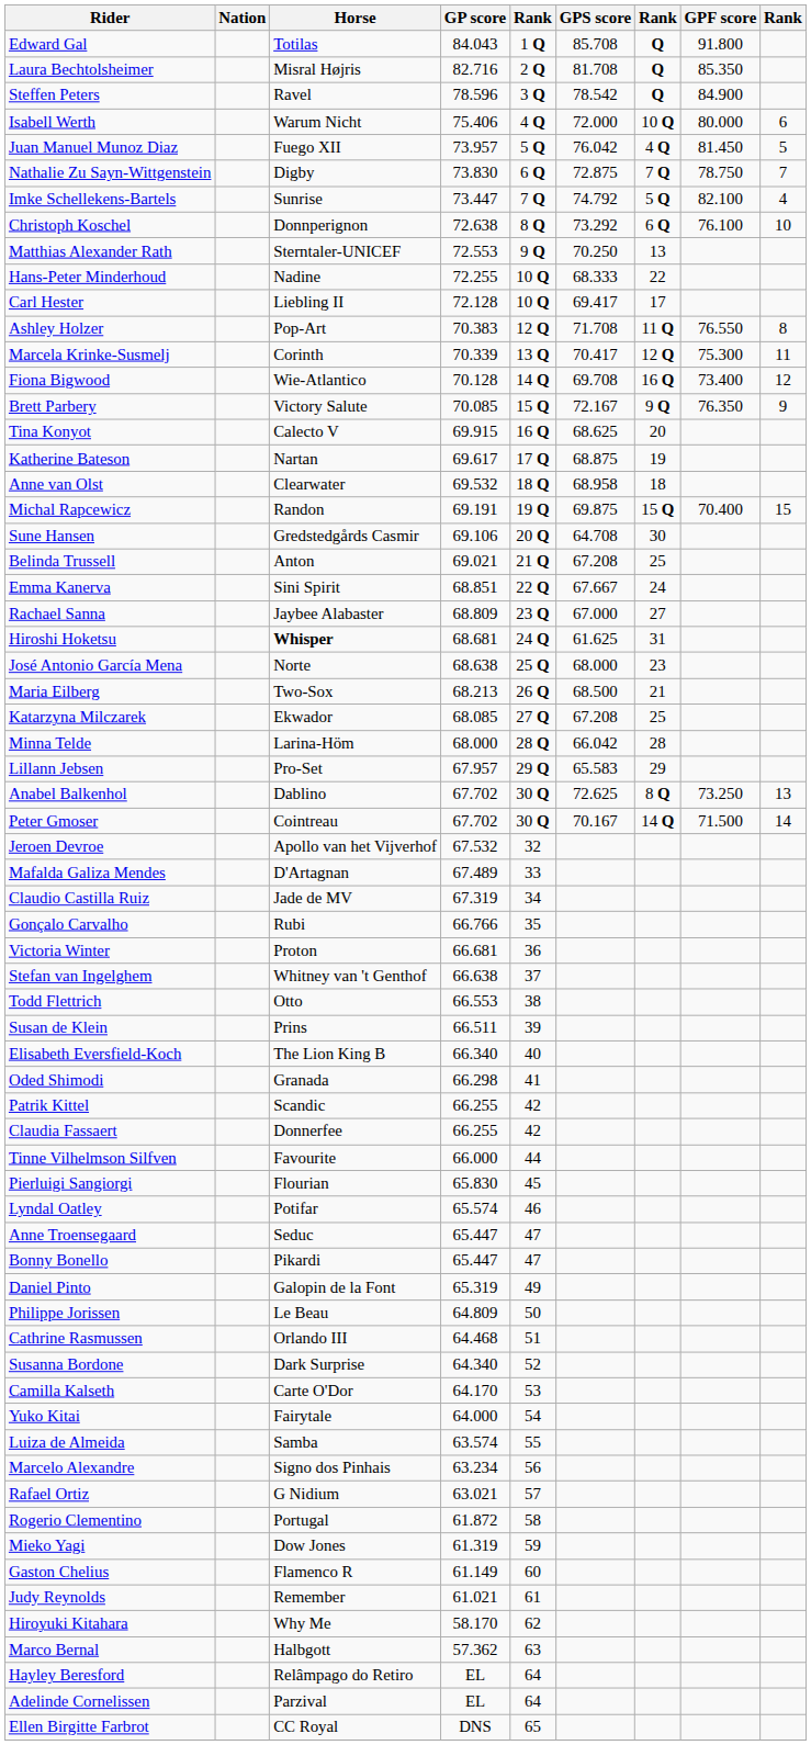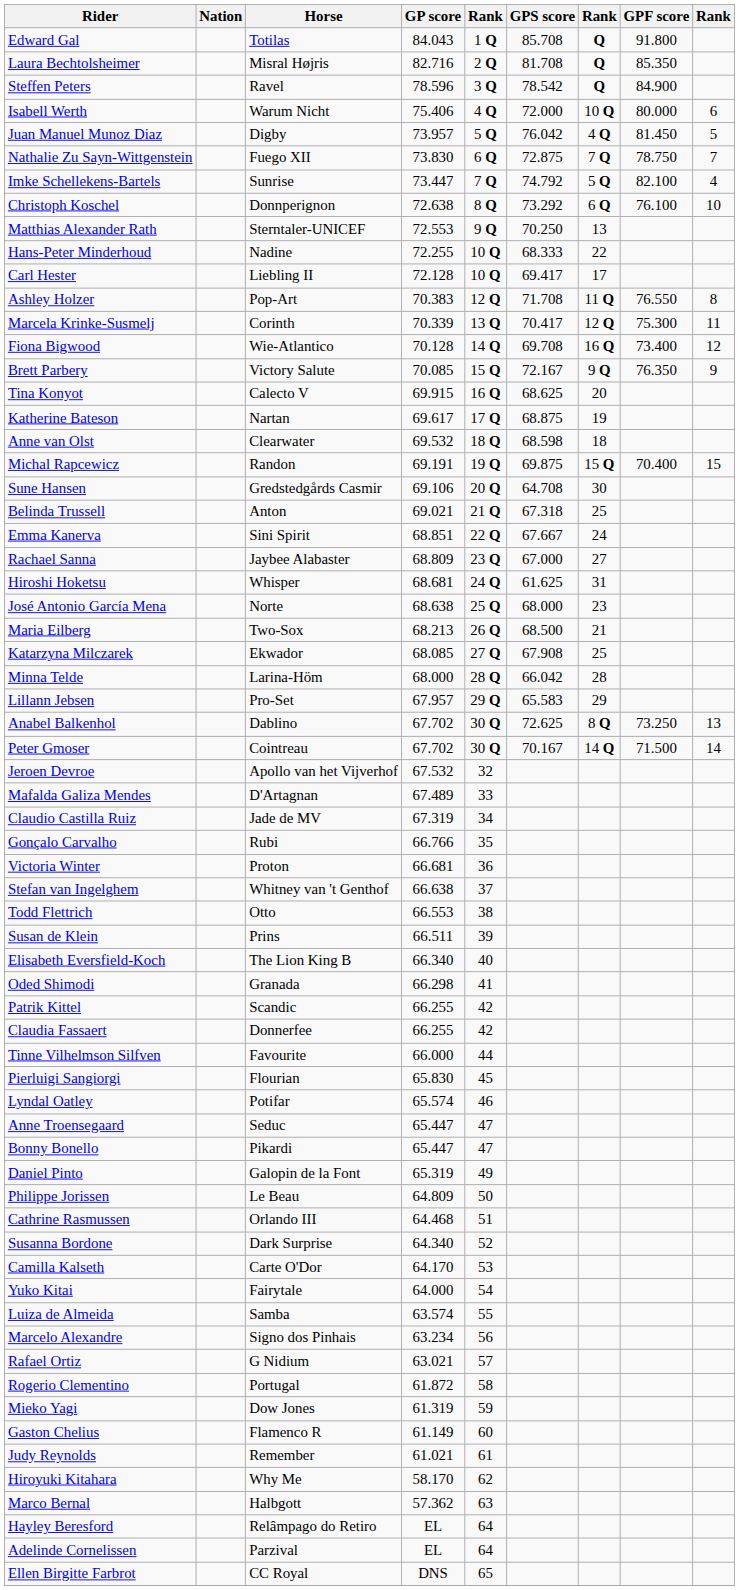 <table class="wikitable sortable" style="text-align:center">
 <tr>
 <th>Rider</th>
 <th>Nation</th>
 <th>Horse</th>
 <th>GP score</th>
 <th>Rank</th>
 <th>GPS score</th>
 <th>Rank</th>
 <th>GPF score</th>
 <th>Rank</th>
 </tr>
 <tr>
 <td align=left><a href='#'>Edward Gal</a></td>
 <td align=left></td>
 <td align=left><a href='#'>Totilas</a></td>
 <td>84.043</td>
 <td>1 <strong>Q</strong></td>
 <td>85.708</td>
 <td> <strong>Q</strong></td>
 <td>91.800</td>
 <td></td>
 </tr>
 <tr>
 <td align=left><a href='#'>Laura Bechtolsheimer</a></td>
 <td align=left></td>
 <td align=left>Misral Højris</td>
 <td>82.716</td>
 <td>2 <strong>Q</strong></td>
 <td>81.708</td>
 <td> <strong>Q</strong></td>
 <td>85.350</td>
 <td></td>
 </tr>
 <tr>
 <td align=left><a href='#'>Steffen Peters</a></td>
 <td align=left></td>
 <td align=left>Ravel</td>
 <td>78.596</td>
 <td>3 <strong>Q</strong></td>
 <td>78.542</td>
 <td> <strong>Q</strong></td>
 <td>84.900</td>
 <td></td>
 </tr>
 <tr>
 <td align=left><a href='#'>Isabell Werth</a></td>
 <td align=left></td>
 <td align=left>Warum Nicht</td>
 <td>75.406</td>
 <td>4 <strong>Q</strong></td>
 <td>72.000</td>
 <td>10 <strong>Q</strong></td>
 <td>80.000</td>
 <td>6</td>
 </tr>
 <tr>
 <td align=left><a href='#'>Juan Manuel Munoz Diaz</a></td>
 <td align=left></td>
-<td align=left>Fuego XII</td>
+<td align=left>Digby</td>
 <td>73.957</td>
 <td>5 <strong>Q</strong></td>
 <td>76.042</td>
 <td>4 <strong>Q</strong></td>
 <td>81.450</td>
 <td>5</td>
 </tr>
 <tr>
 <td align=left><a href='#'>Nathalie Zu Sayn-Wittgenstein</a></td>
 <td align=left></td>
-<td align=left>Digby</td>
+<td align=left>Fuego XII</td>
 <td>73.830</td>
 <td>6 <strong>Q</strong></td>
 <td>72.875</td>
 <td>7 <strong>Q</strong></td>
 <td>78.750</td>
 <td>7</td>
 </tr>
 <tr>
 <td align=left><a href='#'>Imke Schellekens-Bartels</a></td>
 <td align=left></td>
 <td align=left>Sunrise</td>
 <td>73.447</td>
 <td>7 <strong>Q</strong></td>
 <td>74.792</td>
 <td>5 <strong>Q</strong></td>
 <td>82.100</td>
 <td>4</td>
 </tr>
 <tr>
 <td align=left><a href='#'>Christoph Koschel</a></td>
 <td align=left></td>
 <td align=left>Donnperignon</td>
 <td>72.638</td>
 <td>8 <strong>Q</strong></td>
 <td>73.292</td>
 <td>6 <strong>Q</strong></td>
 <td>76.100</td>
 <td>10</td>
 </tr>
 <tr>
 <td align=left><a href='#'>Matthias Alexander Rath</a></td>
 <td align=left></td>
 <td align=left>Sterntaler-UNICEF</td>
 <td>72.553</td>
 <td>9 <strong>Q</strong></td>
 <td>70.250</td>
 <td>13</td>
 <td></td>
 <td></td>
 </tr>
 <tr>
 <td align=left><a href='#'>Hans-Peter Minderhoud</a></td>
 <td align=left></td>
 <td align=left>Nadine</td>
 <td>72.255</td>
 <td>10 <strong>Q</strong></td>
 <td>68.333</td>
 <td>22</td>
 <td></td>
 <td></td>
 </tr>
 <tr>
 <td align=left><a href='#'>Carl Hester</a></td>
 <td align=left></td>
 <td align=left>Liebling II</td>
 <td>72.128</td>
 <td>10 <strong>Q</strong></td>
 <td>69.417</td>
 <td>17</td>
 <td></td>
 <td></td>
 </tr>
 <tr>
 <td align=left><a href='#'>Ashley Holzer</a></td>
 <td align=left></td>
 <td align=left>Pop-Art</td>
 <td>70.383</td>
 <td>12 <strong>Q</strong></td>
 <td>71.708</td>
 <td>11 <strong>Q</strong></td>
 <td>76.550</td>
 <td>8</td>
 </tr>
 <tr>
 <td align=left><a href='#'>Marcela Krinke-Susmelj</a></td>
 <td align=left></td>
 <td align=left>Corinth</td>
 <td>70.339</td>
 <td>13 <strong>Q</strong></td>
 <td>70.417</td>
 <td>12 <strong>Q</strong></td>
 <td>75.300</td>
 <td>11</td>
 </tr>
 <tr>
 <td align=left><a href='#'>Fiona Bigwood</a></td>
 <td align=left></td>
 <td align=left>Wie-Atlantico</td>
 <td>70.128</td>
 <td>14 <strong>Q</strong></td>
 <td>69.708</td>
 <td>16 <strong>Q</strong></td>
 <td>73.400</td>
 <td>12</td>
 </tr>
 <tr>
 <td align=left><a href='#'>Brett Parbery</a></td>
 <td align=left></td>
 <td align=left>Victory Salute</td>
 <td>70.085</td>
 <td>15 <strong>Q</strong></td>
 <td>72.167</td>
 <td>9 <strong>Q</strong></td>
 <td>76.350</td>
 <td>9</td>
 </tr>
 <tr>
 <td align=left><a href='#'>Tina Konyot</a></td>
 <td align=left></td>
 <td align=left>Calecto V</td>
 <td>69.915</td>
 <td>16 <strong>Q</strong></td>
 <td>68.625</td>
 <td>20</td>
 <td></td>
 <td></td>
 </tr>
 <tr>
 <td align=left><a href='#'>Katherine Bateson</a></td>
 <td align=left></td>
 <td align=left>Nartan</td>
 <td>69.617</td>
 <td>17 <strong>Q</strong></td>
 <td>68.875</td>
 <td>19</td>
 <td></td>
 <td></td>
 </tr>
 <tr>
 <td align=left><a href='#'>Anne van Olst</a></td>
 <td align=left></td>
 <td align=left>Clearwater</td>
 <td>69.532</td>
 <td>18 <strong>Q</strong></td>
-<td>68.958</td>
+<td>68.598</td>
 <td>18</td>
 <td></td>
 <td></td>
 </tr>
 <tr>
 <td align=left><a href='#'>Michal Rapcewicz</a></td>
 <td align=left></td>
 <td align=left>Randon</td>
 <td>69.191</td>
 <td>19 <strong>Q</strong></td>
 <td>69.875</td>
 <td>15 <strong>Q</strong></td>
 <td>70.400</td>
 <td>15</td>
 </tr>
 <tr>
 <td align=left><a href='#'>Sune Hansen</a></td>
 <td align=left></td>
 <td align=left>Gredstedgårds Casmir</td>
 <td>69.106</td>
 <td>20 <strong>Q</strong></td>
 <td>64.708</td>
 <td>30</td>
 <td></td>
 <td></td>
 </tr>
 <tr>
 <td align=left><a href='#'>Belinda Trussell</a></td>
 <td align=left></td>
 <td align=left>Anton</td>
 <td>69.021</td>
 <td>21 <strong>Q</strong></td>
-<td>67.208</td>
+<td>67.318</td>
 <td>25</td>
 <td></td>
 <td></td>
 </tr>
 <tr>
 <td align=left><a href='#'>Emma Kanerva</a></td>
 <td align=left></td>
 <td align=left>Sini Spirit</td>
 <td>68.851</td>
 <td>22 <strong>Q</strong></td>
 <td>67.667</td>
 <td>24</td>
 <td></td>
 <td></td>
 </tr>
 <tr>
 <td align=left><a href='#'>Rachael Sanna</a></td>
 <td align=left></td>
 <td align=left>Jaybee Alabaster</td>
 <td>68.809</td>
 <td>23 <strong>Q</strong></td>
 <td>67.000</td>
 <td>27</td>
 <td></td>
 <td></td>
 </tr>
 <tr>
 <td align=left><a href='#'>Hiroshi Hoketsu</a></td>
 <td align=left></td>
-<td align=left><strong>Whisper</strong></td>
+<td align=left>Whisper</td>
 <td>68.681</td>
 <td>24 <strong>Q</strong></td>
 <td>61.625</td>
 <td>31</td>
 <td></td>
 <td></td>
 </tr>
 <tr>
 <td align=left><a href='#'>José Antonio García Mena</a></td>
 <td align=left></td>
 <td align=left>Norte</td>
 <td>68.638</td>
 <td>25 <strong>Q</strong></td>
 <td>68.000</td>
 <td>23</td>
 <td></td>
 <td></td>
 </tr>
 <tr>
 <td align=left><a href='#'>Maria Eilberg</a></td>
 <td align=left></td>
 <td align=left>Two-Sox</td>
 <td>68.213</td>
 <td>26 <strong>Q</strong></td>
 <td>68.500</td>
 <td>21</td>
 <td></td>
 <td></td>
 </tr>
 <tr>
 <td align=left><a href='#'>Katarzyna Milczarek</a></td>
 <td align=left></td>
 <td align=left>Ekwador</td>
 <td>68.085</td>
 <td>27 <strong>Q</strong></td>
-<td>67.208</td>
+<td>67.908</td>
 <td>25</td>
 <td></td>
 <td></td>
 </tr>
 <tr>
 <td align=left><a href='#'>Minna Telde</a></td>
 <td align=left></td>
 <td align=left>Larina-Höm</td>
 <td>68.000</td>
 <td>28 <strong>Q</strong></td>
 <td>66.042</td>
 <td>28</td>
 <td></td>
 <td></td>
 </tr>
 <tr>
 <td align=left><a href='#'>Lillann Jebsen</a></td>
 <td align=left></td>
 <td align=left>Pro-Set</td>
 <td>67.957</td>
 <td>29 <strong>Q</strong></td>
 <td>65.583</td>
 <td>29</td>
 <td></td>
 <td></td>
 </tr>
 <tr>
 <td align=left><a href='#'>Anabel Balkenhol</a></td>
 <td align=left></td>
 <td align=left>Dablino</td>
 <td>67.702</td>
 <td>30 <strong>Q</strong></td>
 <td>72.625</td>
 <td>8 <strong>Q</strong></td>
 <td>73.250</td>
 <td>13</td>
 </tr>
 <tr>
 <td align=left><a href='#'>Peter Gmoser</a></td>
 <td align=left></td>
 <td align=left>Cointreau</td>
 <td>67.702</td>
 <td>30 <strong>Q</strong></td>
 <td>70.167</td>
 <td>14 <strong>Q</strong></td>
 <td>71.500</td>
 <td>14</td>
 </tr>
 <tr>
 <td align=left><a href='#'>Jeroen Devroe</a></td>
 <td align=left></td>
 <td align=left>Apollo van het Vijverhof</td>
 <td>67.532</td>
 <td>32</td>
 <td></td>
 <td></td>
 <td></td>
 <td></td>
 </tr>
 <tr>
 <td align=left><a href='#'>Mafalda Galiza Mendes</a></td>
 <td align=left></td>
 <td align=left>D'Artagnan</td>
 <td>67.489</td>
 <td>33</td>
 <td></td>
 <td></td>
 <td></td>
 <td></td>
 </tr>
 <tr>
 <td align=left><a href='#'>Claudio Castilla Ruiz</a></td>
 <td align=left></td>
 <td align=left>Jade de MV</td>
 <td>67.319</td>
 <td>34</td>
 <td></td>
 <td></td>
 <td></td>
 <td></td>
 </tr>
 <tr>
 <td align=left><a href='#'>Gonçalo Carvalho</a></td>
 <td align=left></td>
 <td align=left>Rubi</td>
 <td>66.766</td>
 <td>35</td>
 <td></td>
 <td></td>
 <td></td>
 <td></td>
 </tr>
 <tr>
 <td align=left><a href='#'>Victoria Winter</a></td>
 <td align=left></td>
 <td align=left>Proton</td>
 <td>66.681</td>
 <td>36</td>
 <td></td>
 <td></td>
 <td></td>
 <td></td>
 </tr>
 <tr>
 <td align=left><a href='#'>Stefan van Ingelghem</a></td>
 <td align=left></td>
 <td align=left>Whitney van 't Genthof</td>
 <td>66.638</td>
 <td>37</td>
 <td></td>
 <td></td>
 <td></td>
 <td></td>
 </tr>
 <tr>
 <td align=left><a href='#'>Todd Flettrich</a></td>
 <td align=left></td>
 <td align=left>Otto</td>
 <td>66.553</td>
 <td>38</td>
 <td></td>
 <td></td>
 <td></td>
 <td></td>
 </tr>
 <tr>
 <td align=left><a href='#'>Susan de Klein</a></td>
 <td align=left></td>
 <td align=left>Prins</td>
 <td>66.511</td>
 <td>39</td>
 <td></td>
 <td></td>
 <td></td>
 <td></td>
 </tr>
 <tr>
 <td align=left><a href='#'>Elisabeth Eversfield-Koch</a></td>
 <td align=left></td>
 <td align=left>The Lion King B</td>
 <td>66.340</td>
 <td>40</td>
 <td></td>
 <td></td>
 <td></td>
 <td></td>
 </tr>
 <tr>
 <td align=left><a href='#'>Oded Shimodi</a></td>
 <td align=left></td>
 <td align=left>Granada</td>
 <td>66.298</td>
 <td>41</td>
 <td></td>
 <td></td>
 <td></td>
 <td></td>
 </tr>
 <tr>
 <td align=left><a href='#'>Patrik Kittel</a></td>
 <td align=left></td>
 <td align=left>Scandic</td>
 <td>66.255</td>
 <td>42</td>
 <td></td>
 <td></td>
 <td></td>
 <td></td>
 </tr>
 <tr>
 <td align=left><a href='#'>Claudia Fassaert</a></td>
 <td align=left></td>
 <td align=left>Donnerfee</td>
 <td>66.255</td>
 <td>42</td>
 <td></td>
 <td></td>
 <td></td>
 <td></td>
 </tr>
 <tr>
 <td align=left><a href='#'>Tinne Vilhelmson Silfven</a></td>
 <td align=left></td>
 <td align=left>Favourite</td>
 <td>66.000</td>
 <td>44</td>
 <td></td>
 <td></td>
 <td></td>
 <td></td>
 </tr>
 <tr>
 <td align=left><a href='#'>Pierluigi Sangiorgi</a></td>
 <td align=left></td>
 <td align=left>Flourian</td>
 <td>65.830</td>
 <td>45</td>
 <td></td>
 <td></td>
 <td></td>
 <td></td>
 </tr>
 <tr>
 <td align=left><a href='#'>Lyndal Oatley</a></td>
 <td align=left></td>
 <td align=left>Potifar</td>
 <td>65.574</td>
 <td>46</td>
 <td></td>
 <td></td>
 <td></td>
 <td></td>
 </tr>
 <tr>
 <td align=left><a href='#'>Anne Troensegaard</a></td>
 <td align=left></td>
 <td align=left>Seduc</td>
 <td>65.447</td>
 <td>47</td>
 <td></td>
 <td></td>
 <td></td>
 <td></td>
 </tr>
 <tr>
 <td align=left><a href='#'>Bonny Bonello</a></td>
 <td align=left></td>
 <td align=left>Pikardi</td>
 <td>65.447</td>
 <td>47</td>
 <td></td>
 <td></td>
 <td></td>
 <td></td>
 </tr>
 <tr>
 <td align=left><a href='#'>Daniel Pinto</a></td>
 <td align=left></td>
 <td align=left>Galopin de la Font</td>
 <td>65.319</td>
 <td>49</td>
 <td></td>
 <td></td>
 <td></td>
 <td></td>
 </tr>
 <tr>
 <td align=left><a href='#'>Philippe Jorissen</a></td>
 <td align=left></td>
 <td align=left>Le Beau</td>
 <td>64.809</td>
 <td>50</td>
 <td></td>
 <td></td>
 <td></td>
 <td></td>
 </tr>
 <tr>
 <td align=left><a href='#'>Cathrine Rasmussen</a></td>
 <td align=left></td>
 <td align=left>Orlando III</td>
 <td>64.468</td>
 <td>51</td>
 <td></td>
 <td></td>
 <td></td>
 <td></td>
 </tr>
 <tr>
 <td align=left><a href='#'>Susanna Bordone</a></td>
 <td align=left></td>
 <td align=left>Dark Surprise</td>
 <td>64.340</td>
 <td>52</td>
 <td></td>
 <td></td>
 <td></td>
 <td></td>
 </tr>
 <tr>
 <td align=left><a href='#'>Camilla Kalseth</a></td>
 <td align=left></td>
 <td align=left>Carte O'Dor</td>
 <td>64.170</td>
 <td>53</td>
 <td></td>
 <td></td>
 <td></td>
 <td></td>
 </tr>
 <tr>
 <td align=left><a href='#'>Yuko Kitai</a></td>
 <td align=left></td>
 <td align=left>Fairytale</td>
 <td>64.000</td>
 <td>54</td>
 <td></td>
 <td></td>
 <td></td>
 <td></td>
 </tr>
 <tr>
 <td align=left><a href='#'>Luiza de Almeida</a></td>
 <td align=left></td>
 <td align=left>Samba</td>
 <td>63.574</td>
 <td>55</td>
 <td></td>
 <td></td>
 <td></td>
 <td></td>
 </tr>
 <tr>
 <td align=left><a href='#'>Marcelo Alexandre</a></td>
 <td align=left></td>
 <td align=left>Signo dos Pinhais</td>
 <td>63.234</td>
 <td>56</td>
 <td></td>
 <td></td>
 <td></td>
 <td></td>
 </tr>
 <tr>
 <td align=left><a href='#'>Rafael Ortiz</a></td>
 <td align=left></td>
 <td align=left>G Nidium</td>
 <td>63.021</td>
 <td>57</td>
 <td></td>
 <td></td>
 <td></td>
 <td></td>
 </tr>
 <tr>
 <td align=left><a href='#'>Rogerio Clementino</a></td>
 <td align=left></td>
 <td align=left>Portugal</td>
 <td>61.872</td>
 <td>58</td>
 <td></td>
 <td></td>
 <td></td>
 <td></td>
 </tr>
 <tr>
 <td align=left><a href='#'>Mieko Yagi</a></td>
 <td align=left></td>
 <td align=left>Dow Jones</td>
 <td>61.319</td>
 <td>59</td>
 <td></td>
 <td></td>
 <td></td>
 <td></td>
 </tr>
 <tr>
 <td align=left><a href='#'>Gaston Chelius</a></td>
 <td align=left></td>
 <td align=left>Flamenco R</td>
 <td>61.149</td>
 <td>60</td>
 <td></td>
 <td></td>
 <td></td>
 <td></td>
 </tr>
 <tr>
 <td align=left><a href='#'>Judy Reynolds</a></td>
 <td align=left></td>
 <td align=left>Remember</td>
 <td>61.021</td>
 <td>61</td>
 <td></td>
 <td></td>
 <td></td>
 <td></td>
 </tr>
 <tr>
 <td align=left><a href='#'>Hiroyuki Kitahara</a></td>
 <td align=left></td>
 <td align=left>Why Me</td>
 <td>58.170</td>
 <td>62</td>
 <td></td>
 <td></td>
 <td></td>
 <td></td>
 </tr>
 <tr>
 <td align=left><a href='#'>Marco Bernal</a></td>
 <td align=left></td>
 <td align=left>Halbgott</td>
 <td>57.362</td>
 <td>63</td>
 <td></td>
 <td></td>
 <td></td>
 <td></td>
 </tr>
 <tr>
 <td align=left><a href='#'>Hayley Beresford</a></td>
 <td align=left></td>
 <td align=left>Relâmpago do Retiro</td>
 <td>EL</td>
 <td>64</td>
 <td></td>
 <td></td>
 <td></td>
 <td></td>
 </tr>
 <tr>
 <td align=left><a href='#'>Adelinde Cornelissen</a></td>
 <td align=left></td>
 <td align=left>Parzival</td>
 <td>EL</td>
 <td>64</td>
 <td></td>
 <td></td>
 <td></td>
 <td></td>
 </tr>
 <tr>
 <td align=left><a href='#'>Ellen Birgitte Farbrot</a></td>
 <td align=left></td>
 <td align=left>CC Royal</td>
 <td>DNS</td>
 <td>65</td>
 <td></td>
 <td></td>
 <td></td>
 <td></td>
 </tr>
 <tr>
 </tr>
 </table>
